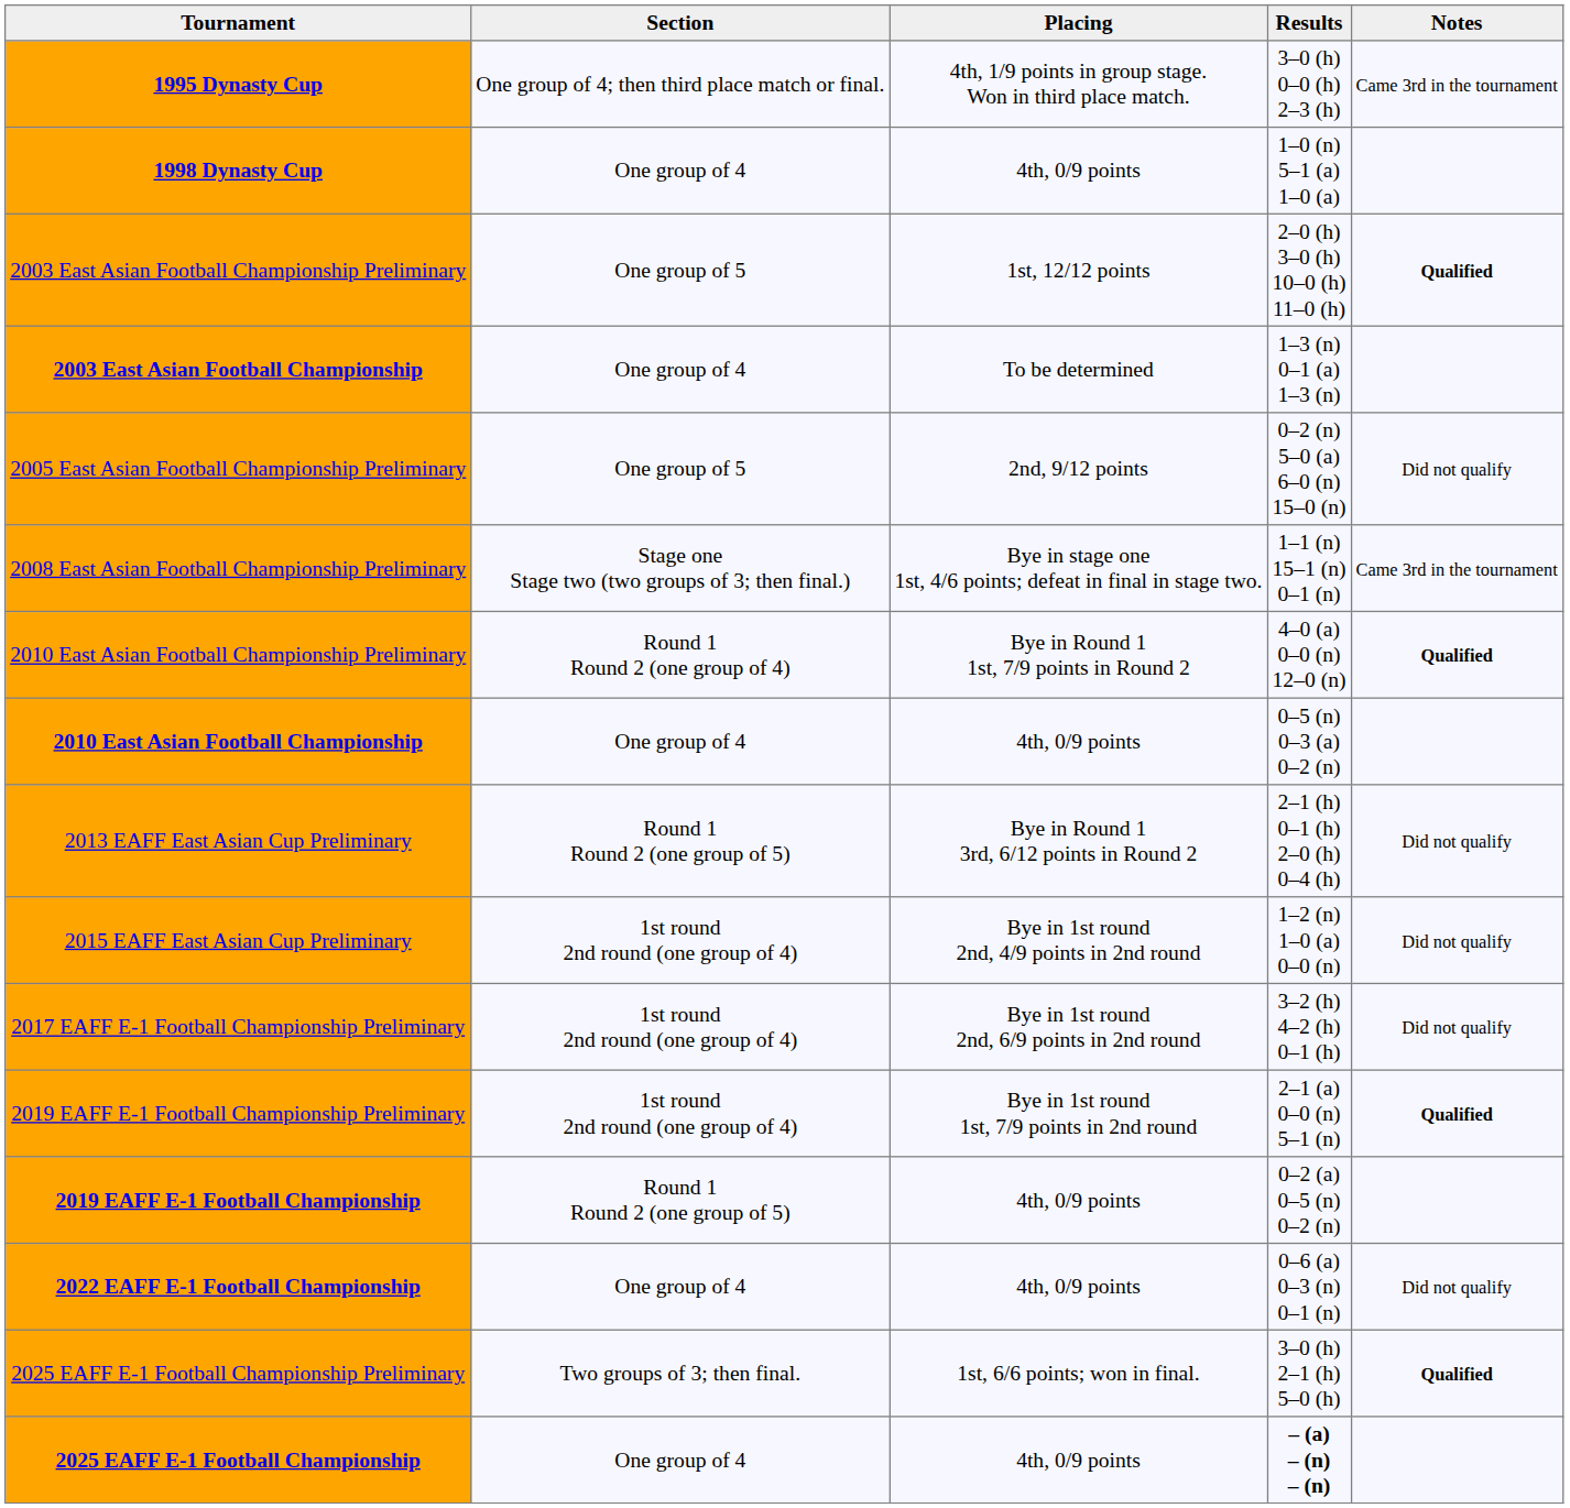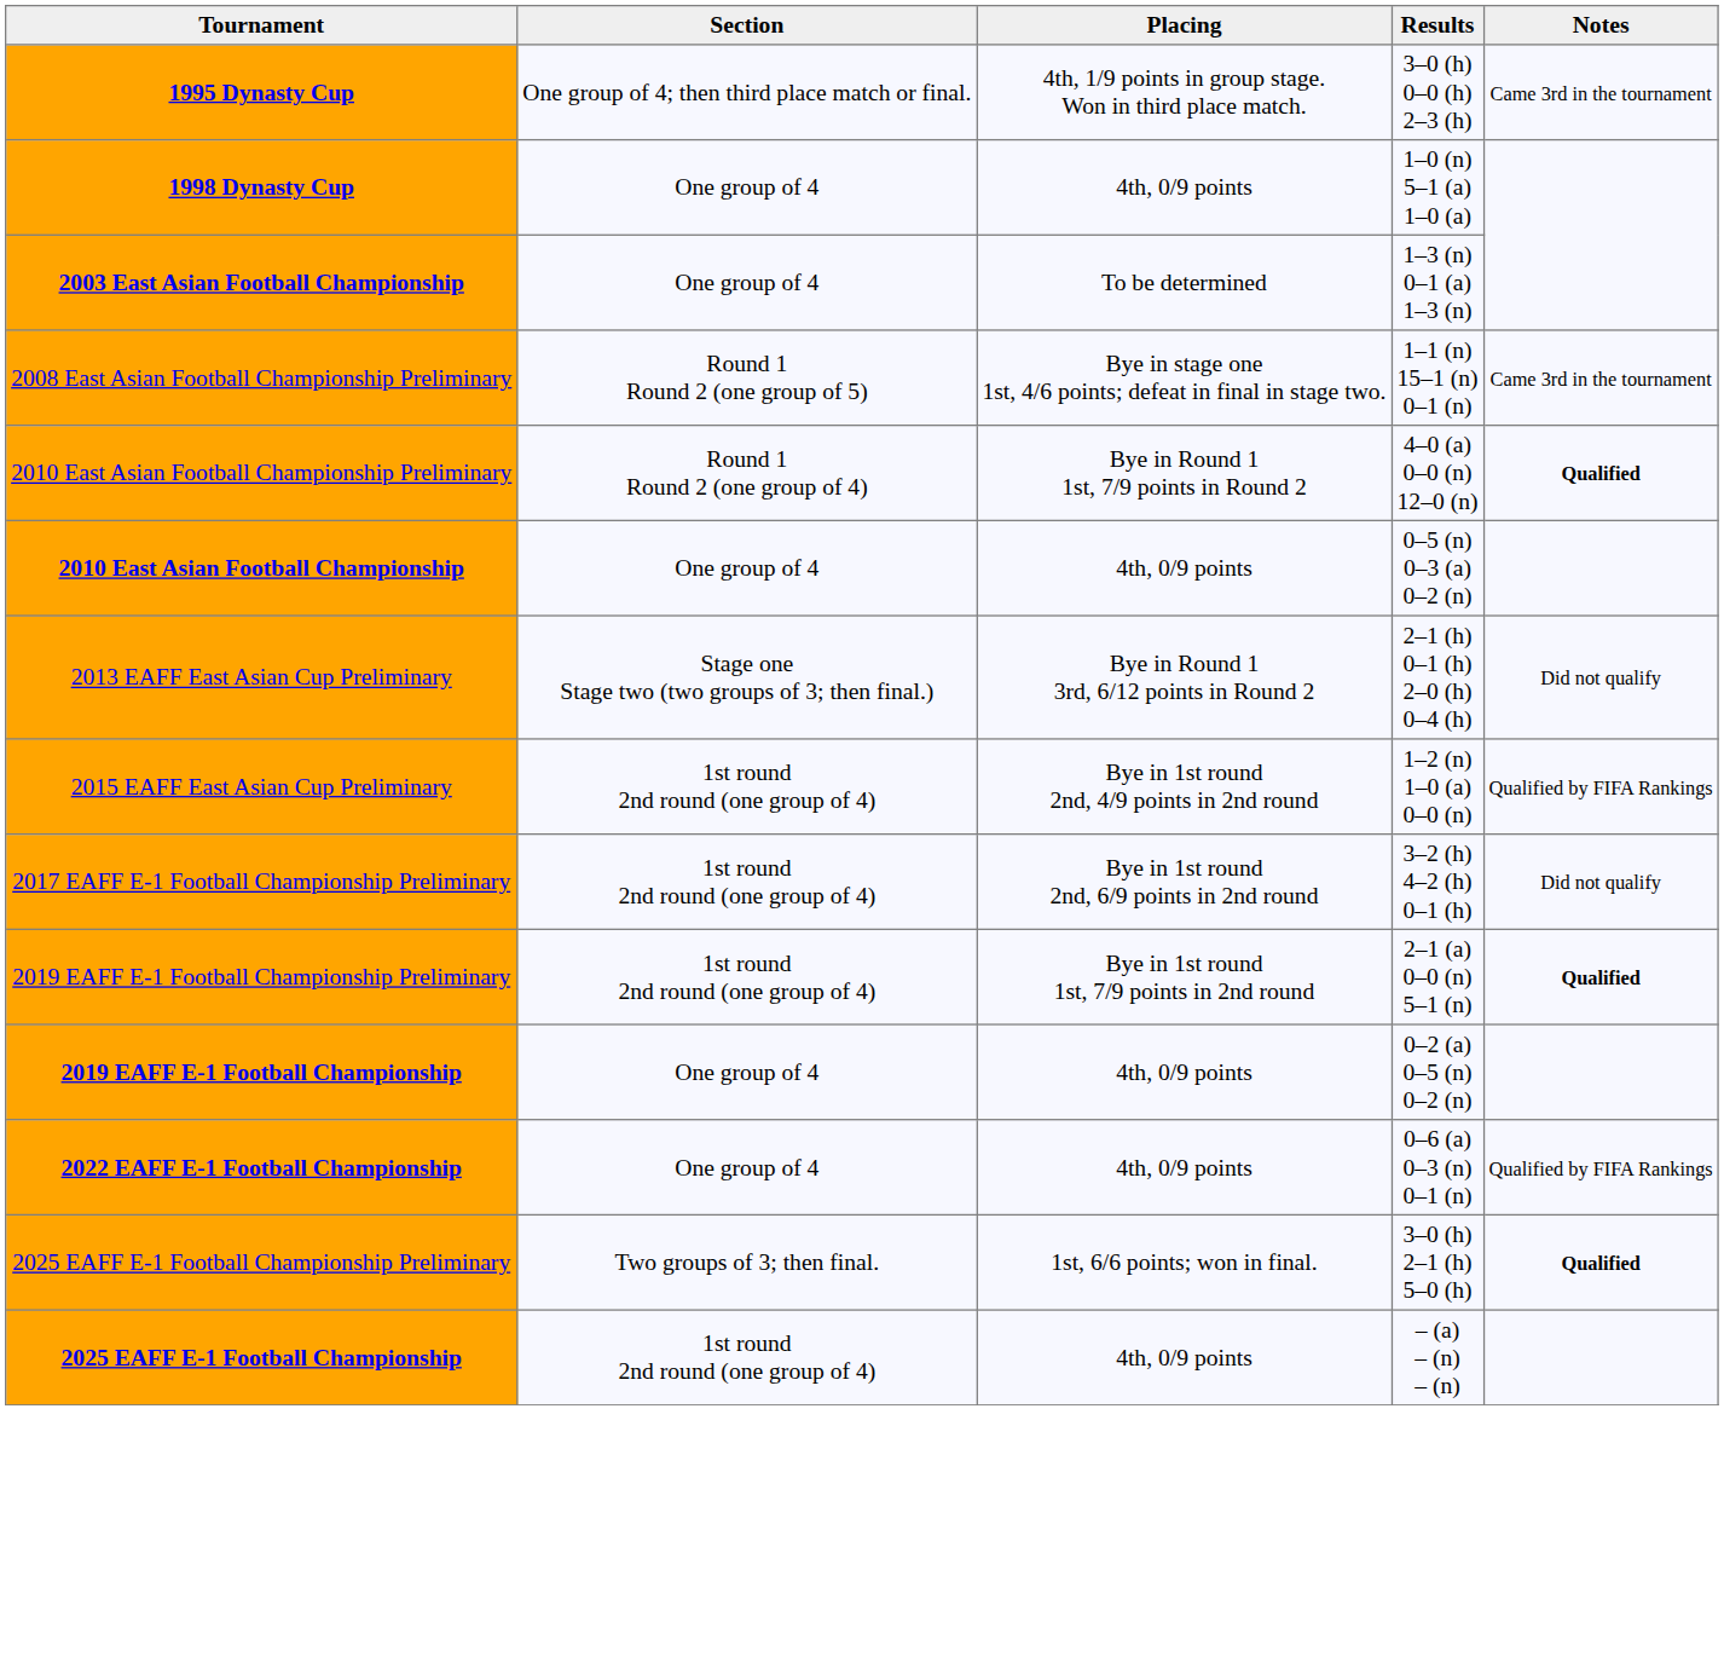 <table bgcolor="#f7f8ff" border="1" cellpadding="3" cellspacing="0" style="font-size: 95%; border: gray solid 1px; border-collapse: collapse;">
 <tr style="background:#efefef">
 <th>Tournament</th>
 <th>Section</th>
 <th>Placing</th>
 <th>Results</th>
 <th>Notes</th>
 </tr>
 <tr align="center">
 <td bgcolor=orange><strong> <a href='#'>1995 Dynasty Cup</a></strong></td>
 <td>One group of 4; then third place match or final.</td>
 <td>4th, 1/9 points in group stage.<br>Won in third place match.</td>
 <td> 3–0 (h)<br> 0–0 (h)<br> 2–3 (h) <br></td>
 <td><small>Came 3rd in the tournament</small></td>
 </tr>
 <tr align="center">
 <td bgcolor=orange><strong> <a href='#'>1998 Dynasty Cup</a></strong></td>
 <td>One group of 4</td>
 <td>4th, 0/9 points</td>
 <td> 1–0 (n)<br> 5–1 (a)<br> 1–0 (a)</td>
 </tr>
 <tr align="center">
-<td bgcolor=orange> <a href='#'>2003 East Asian Football Championship Preliminary</a></td>
-<td>One group of 5</td>
-<td>1st, 12/12 points</td>
-<td> 2–0 (h)<br> 3–0 (h)<br> 10–0 (h)<br> 11–0 (h)</td>
-<td><small><strong>Qualified</strong></small></td>
-</tr>
-<tr align="center">
 <td bgcolor=orange><strong> <a href='#'>2003 East Asian Football Championship</a></strong></td>
 <td>One group of 4</td>
 <td>To be determined</td>
 <td> 1–3 (n)<br> 0–1 (a)<br> 1–3 (n)</td>
 </tr>
 <tr align="center">
-<td bgcolor=orange> <a href='#'>2005 East Asian Football Championship Preliminary</a></td>
-<td>One group of 5</td>
-<td>2nd, 9/12 points</td>
-<td> 0–2 (n)<br> 5–0 (a)<br> 6–0 (n)<br> 15–0 (n)</td>
-<td><small>Did not qualify</small></td>
-</tr>
-<tr align="center">
 <td bgcolor=orange> <a href='#'>2008 East Asian Football Championship Preliminary</a></td>
-<td>Stage one<br>Stage two (two groups of 3; then final.)</td>
+<td>Round 1<br>Round 2 (one group of 5)</td>
 <td>Bye in stage one<br>1st, 4/6 points; defeat in final in stage two.</td>
 <td> 1–1 (n)<br> 15–1 (n)<br> 0–1 (n)</td>
 <td><small>Came 3rd in the tournament</small></td>
 </tr>
 <tr align="center">
 <td bgcolor=orange> <a href='#'>2010 East Asian Football Championship Preliminary</a></td>
 <td>Round 1<br>Round 2 (one group of 4)</td>
 <td>Bye in Round 1<br>1st, 7/9 points in Round 2</td>
 <td> 4–0 (a)<br> 0–0 (n)<br> 12–0 (n)</td>
 <td><small><strong>Qualified</strong></small></td>
 </tr>
 <tr align="center">
 <td bgcolor=orange><strong> <a href='#'>2010 East Asian Football Championship</a></strong></td>
 <td>One group of 4</td>
 <td>4th, 0/9 points</td>
 <td> 0–5 (n)<br> 0–3 (a)<br> 0–2 (n)</td>
 </tr>
 <tr align="center">
 <td bgcolor=orange> <a href='#'>2013 EAFF East Asian Cup Preliminary</a></td>
-<td>Round 1<br>Round 2 (one group of 5)</td>
+<td>Stage one<br>Stage two (two groups of 3; then final.)</td>
 <td>Bye in Round 1<br>3rd, 6/12 points in Round 2</td>
 <td> 2–1 (h)<br> 0–1 (h)<br> 2–0 (h)<br> 0–4 (h)</td>
 <td><small>Did not qualify</small></td>
 </tr>
 <tr align="center">
 <td bgcolor=orange> <a href='#'>2015 EAFF East Asian Cup  Preliminary</a></td>
 <td>1st round<br>2nd round (one group of 4)</td>
 <td>Bye in 1st round<br>2nd, 4/9 points in 2nd round</td>
 <td> 1–2 (n)<br> 1–0 (a)<br> 0–0 (n)</td>
-<td><small>Did not qualify</small></td>
+<td><small>Qualified by FIFA Rankings</small></td>
 </tr>
 <tr align="center">
 <td bgcolor=orange> <a href='#'>2017 EAFF E-1 Football Championship Preliminary</a></td>
 <td>1st round<br>2nd round (one group of 4)</td>
 <td>Bye in 1st round<br>2nd, 6/9 points in 2nd round</td>
 <td> 3–2 (h)<br> 4–2 (h)<br> 0–1 (h)</td>
 <td><small>Did not qualify</small></td>
 </tr>
 <tr align="center">
 <td bgcolor=orange> <a href='#'>2019 EAFF E-1 Football Championship Preliminary</a></td>
 <td>1st round<br>2nd round (one group of 4)</td>
 <td>Bye in 1st round<br>1st, 7/9 points in 2nd round</td>
 <td> 2–1 (a)<br> 0–0 (n)<br> 5–1 (n)</td>
 <td><small><strong>Qualified</strong></small></td>
 </tr>
 <tr align="center">
 <td bgcolor=orange><strong> <a href='#'>2019 EAFF E-1 Football Championship</a></strong></td>
-<td>Round 1<br>Round 2 (one group of 5)</td>
+<td>One group of 4</td>
 <td>4th, 0/9 points</td>
 <td> 0–2 (a)<br> 0–5 (n)<br> 0–2 (n)</td>
 <td><small></small></td>
 </tr>
 <tr align="center">
 <td bgcolor=orange><strong> <a href='#'>2022 EAFF E-1 Football Championship</a></strong></td>
 <td>One group of 4</td>
 <td>4th, 0/9 points</td>
 <td> 0–6 (a)<br> 0–3 (n)<br> 0–1 (n)</td>
-<td><small>Did not qualify</small></td>
+<td><small>Qualified by FIFA Rankings</small></td>
 </tr>
 <tr align="center">
 <td bgcolor=orange> <a href='#'>2025 EAFF E-1 Football Championship Preliminary</a></td>
 <td>Two groups of 3; then final.</td>
 <td>1st, 6/6 points; won in final.</td>
 <td> 3–0 (h)<br> 2–1 (h)<br> 5–0 (h)</td>
 <td><small><strong>Qualified</strong></small></td>
 </tr>
 <tr align="center">
 <td bgcolor=orange><strong> <a href='#'>2025 EAFF E-1 Football Championship</a></strong></td>
-<td>One group of 4</td>
+<td>1st round<br>2nd round (one group of 4)</td>
 <td>4th, 0/9 points</td>
-<td><strong> – (a)<br> – (n)<br> – (n)</strong></td>
+<td> – (a)<br> – (n)<br> – (n)</td>
 <td></td>
 </tr>
 </table>
